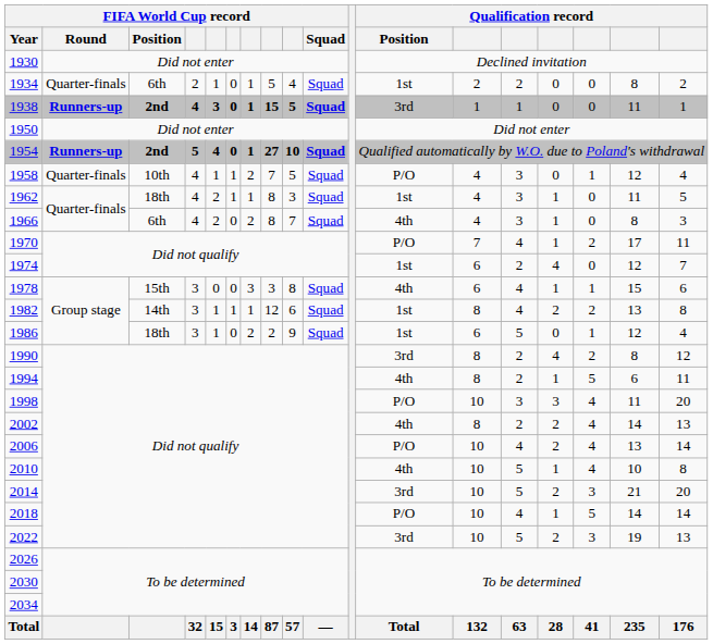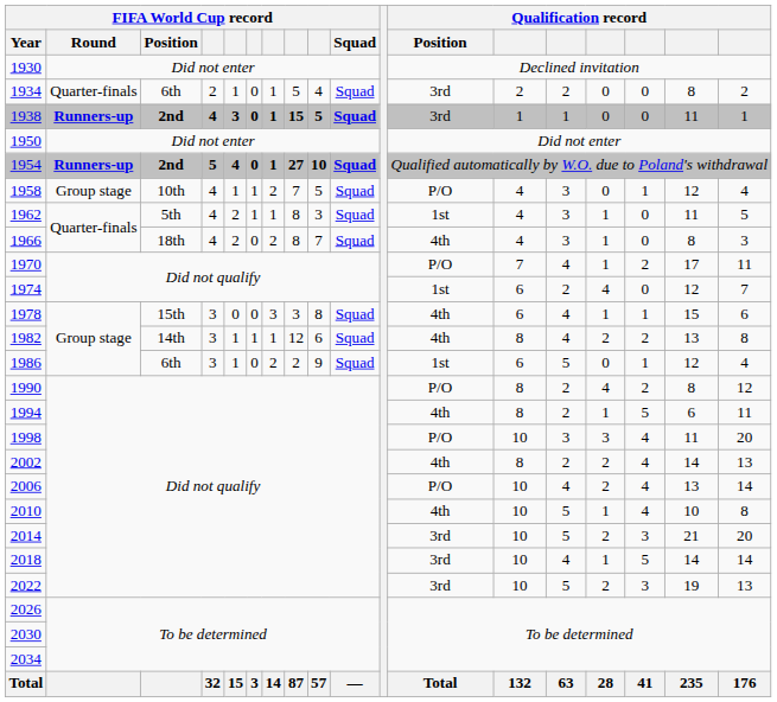 <table class="wikitable" style="text-align: center;">
 <tr>
 <th colspan=10><a href='#'>FIFA World Cup</a> record</th>
 <th width=1% rowspan=28></th>
 <th colspan=7><a href='#'>Qualification</a> record</th>
 </tr>
 <tr>
 <th>Year</th>
 <th>Round</th>
 <th>Position</th>
 <th></th>
 <th></th>
 <th></th>
 <th></th>
 <th></th>
 <th></th>
 <th>Squad</th>
 <th>Position</th>
 <th></th>
 <th></th>
 <th></th>
 <th></th>
 <th></th>
 <th></th>
 </tr>
 <tr>
 <td> <a href='#'>1930</a></td>
 <td colspan=9><em>Did not enter</em></td>
 <td colspan=7><em>Declined invitation</em></td>
 </tr>
 <tr>
 <td> <a href='#'>1934</a></td>
 <td>Quarter-finals</td>
 <td>6th</td>
 <td>2</td>
 <td>1</td>
 <td>0</td>
 <td>1</td>
 <td>5</td>
 <td>4</td>
 <td><a href='#'>Squad</a></td>
-<td>1st</td>
+<td>3rd</td>
 <td>2</td>
 <td>2</td>
 <td>0</td>
 <td>0</td>
 <td>8</td>
 <td>2</td>
 </tr>
 <tr style="background:Silver;">
 <td> <a href='#'>1938</a></td>
 <td><strong><a href='#'>Runners-up</a></strong></td>
 <td><strong>2nd</strong></td>
 <td><strong>4</strong></td>
 <td><strong>3</strong></td>
 <td><strong>0</strong></td>
 <td><strong>1</strong></td>
 <td><strong>15</strong></td>
 <td><strong>5</strong></td>
 <td><strong><a href='#'>Squad</a></strong></td>
 <td>3rd</td>
 <td>1</td>
 <td>1</td>
 <td>0</td>
 <td>0</td>
 <td>11</td>
 <td>1</td>
 </tr>
 <tr>
 <td> <a href='#'>1950</a></td>
 <td colspan=9><em>Did not enter</em></td>
 <td colspan=7><em>Did not enter</em></td>
 </tr>
 <tr style="background:Silver;">
 <td> <a href='#'>1954</a></td>
 <td><strong><a href='#'>Runners-up</a></strong></td>
 <td><strong>2nd</strong></td>
 <td><strong>5</strong></td>
 <td><strong>4</strong></td>
 <td><strong>0</strong></td>
 <td><strong>1</strong></td>
 <td><strong>27</strong></td>
 <td><strong>10</strong></td>
 <td><strong><a href='#'>Squad</a></strong></td>
 <td colspan=7><em>Qualified automatically by <a href='#'>W.O.</a> due to <a href='#'>Poland</a>'s withdrawal</em></td>
 </tr>
 <tr>
 <td> <a href='#'>1958</a></td>
-<td>Quarter-finals</td>
+<td>Group stage</td>
 <td>10th</td>
 <td>4</td>
 <td>1</td>
 <td>1</td>
 <td>2</td>
 <td>7</td>
 <td>5</td>
 <td><a href='#'>Squad</a></td>
 <td>P/O</td>
 <td>4</td>
 <td>3</td>
 <td>0</td>
 <td>1</td>
 <td>12</td>
 <td>4</td>
 </tr>
 <tr>
 <td> <a href='#'>1962</a></td>
 <td rowspan=2>Quarter-finals</td>
-<td>18th</td>
+<td>5th</td>
 <td>4</td>
 <td>2</td>
 <td>1</td>
 <td>1</td>
 <td>8</td>
 <td>3</td>
 <td><a href='#'>Squad</a></td>
 <td>1st</td>
 <td>4</td>
 <td>3</td>
 <td>1</td>
 <td>0</td>
 <td>11</td>
 <td>5</td>
 </tr>
 <tr>
 <td> <a href='#'>1966</a></td>
-<td>6th</td>
+<td>18th</td>
 <td>4</td>
 <td>2</td>
 <td>0</td>
 <td>2</td>
 <td>8</td>
 <td>7</td>
 <td><a href='#'>Squad</a></td>
 <td>4th</td>
 <td>4</td>
 <td>3</td>
 <td>1</td>
 <td>0</td>
 <td>8</td>
 <td>3</td>
 </tr>
 <tr>
 <td> <a href='#'>1970</a></td>
 <td colspan=9 rowspan=2><em>Did not qualify</em></td>
 <td>P/O</td>
 <td>7</td>
 <td>4</td>
 <td>1</td>
 <td>2</td>
 <td>17</td>
 <td>11</td>
 </tr>
 <tr>
 <td> <a href='#'>1974</a></td>
 <td>1st</td>
 <td>6</td>
 <td>2</td>
 <td>4</td>
 <td>0</td>
 <td>12</td>
 <td>7</td>
 </tr>
 <tr>
 <td> <a href='#'>1978</a></td>
 <td rowspan=3>Group stage</td>
 <td>15th</td>
 <td>3</td>
 <td>0</td>
 <td>0</td>
 <td>3</td>
 <td>3</td>
 <td>8</td>
 <td><a href='#'>Squad</a></td>
 <td>4th</td>
 <td>6</td>
 <td>4</td>
 <td>1</td>
 <td>1</td>
 <td>15</td>
 <td>6</td>
 </tr>
 <tr>
 <td> <a href='#'>1982</a></td>
 <td>14th</td>
 <td>3</td>
 <td>1</td>
 <td>1</td>
 <td>1</td>
 <td>12</td>
 <td>6</td>
 <td><a href='#'>Squad</a></td>
-<td>1st</td>
+<td>4th</td>
 <td>8</td>
 <td>4</td>
 <td>2</td>
 <td>2</td>
 <td>13</td>
 <td>8</td>
 </tr>
 <tr>
 <td> <a href='#'>1986</a></td>
-<td>18th</td>
+<td>6th</td>
 <td>3</td>
 <td>1</td>
 <td>0</td>
 <td>2</td>
 <td>2</td>
 <td>9</td>
 <td><a href='#'>Squad</a></td>
 <td>1st</td>
 <td>6</td>
 <td>5</td>
 <td>0</td>
 <td>1</td>
 <td>12</td>
 <td>4</td>
 </tr>
 <tr>
 <td> <a href='#'>1990</a></td>
 <td colspan=9 rowspan=9><em>Did not qualify</em></td>
-<td>3rd</td>
+<td>P/O</td>
 <td>8</td>
 <td>2</td>
 <td>4</td>
 <td>2</td>
 <td>8</td>
 <td>12</td>
 </tr>
 <tr>
 <td> <a href='#'>1994</a></td>
 <td>4th</td>
 <td>8</td>
 <td>2</td>
 <td>1</td>
 <td>5</td>
 <td>6</td>
 <td>11</td>
 </tr>
 <tr>
 <td> <a href='#'>1998</a></td>
 <td>P/O</td>
 <td>10</td>
 <td>3</td>
 <td>3</td>
 <td>4</td>
 <td>11</td>
 <td>20</td>
 </tr>
 <tr>
 <td>  <a href='#'>2002</a></td>
 <td>4th</td>
 <td>8</td>
 <td>2</td>
 <td>2</td>
 <td>4</td>
 <td>14</td>
 <td>13</td>
 </tr>
 <tr>
 <td> <a href='#'>2006</a></td>
 <td>P/O</td>
 <td>10</td>
 <td>4</td>
 <td>2</td>
 <td>4</td>
 <td>13</td>
 <td>14</td>
 </tr>
 <tr>
 <td> <a href='#'>2010</a></td>
 <td>4th</td>
 <td>10</td>
 <td>5</td>
 <td>1</td>
 <td>4</td>
 <td>10</td>
 <td>8</td>
 </tr>
 <tr>
 <td> <a href='#'>2014</a></td>
 <td>3rd</td>
 <td>10</td>
 <td>5</td>
 <td>2</td>
 <td>3</td>
 <td>21</td>
 <td>20</td>
 </tr>
 <tr>
 <td> <a href='#'>2018</a></td>
-<td>P/O</td>
+<td>3rd</td>
 <td>10</td>
 <td>4</td>
 <td>1</td>
 <td>5</td>
 <td>14</td>
 <td>14</td>
 </tr>
 <tr>
 <td> <a href='#'>2022</a></td>
 <td>3rd</td>
 <td>10</td>
 <td>5</td>
 <td>2</td>
 <td>3</td>
 <td>19</td>
 <td>13</td>
 </tr>
 <tr>
 <td>   <a href='#'>2026</a></td>
 <td colspan=9 rowspan=3><em>To be determined</em></td>
 <td colspan=9 rowspan=3><em>To be determined</em></td>
 </tr>
 <tr>
 <td>   <a href='#'>2030</a></td>
 </tr>
 <tr>
 <td> <a href='#'>2034</a></td>
 </tr>
 <tr>
 <th>Total</th>
 <th></th>
 <th></th>
 <th>32</th>
 <th>15</th>
 <th>3</th>
 <th>14</th>
 <th>87</th>
 <th>57</th>
 <th>—</th>
 <th>Total</th>
 <th>132</th>
 <th>63</th>
 <th>28</th>
 <th>41</th>
 <th>235</th>
 <th>176</th>
 </tr>
 </table>
